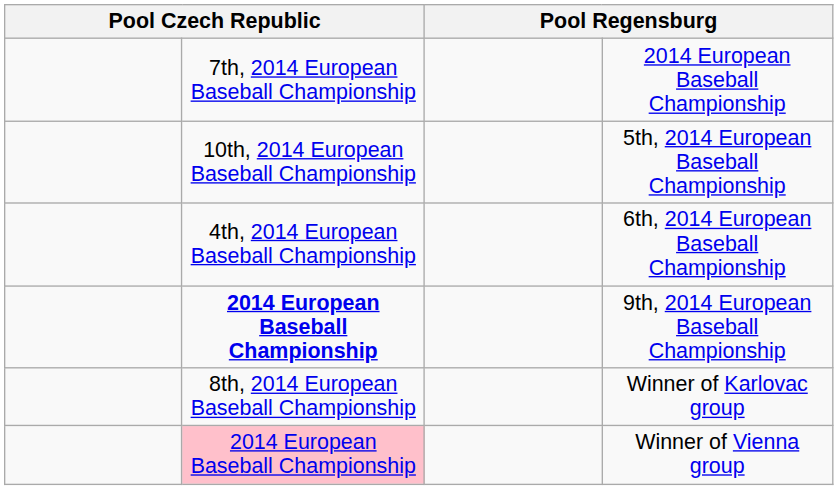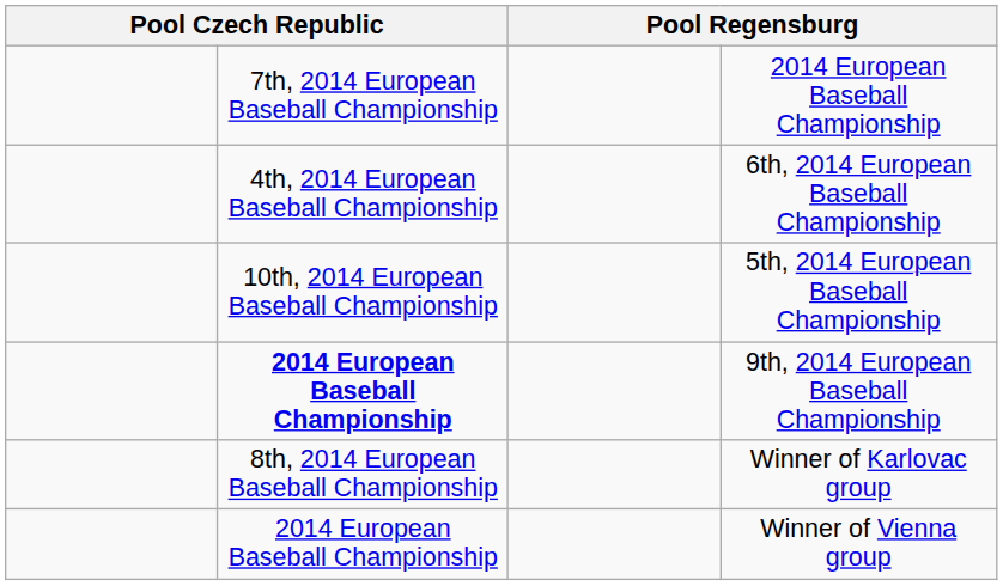 <table class="wikitable" width=70%>
 <tr>
 <th colspan=2>Pool Czech Republic</th>
 <th colspan=2>Pool Regensburg</th>
 </tr>
 <tr align=center>
 <td width=125px></td>
 <td>7th, <a href='#'>2014 European Baseball Championship</a></td>
 <td width=125px></td>
 <td> <a href='#'>2014 European Baseball Championship</a></td>
 </tr>
 <tr align=center>
 <td></td>
+<td>4th, <a href='#'>2014 European Baseball Championship</a></td>
+<td></td>
+<td>6th, <a href='#'>2014 European Baseball Championship</a></td>
+</tr>
+<tr align=center>
+<td></td>
 <td>10th, <a href='#'>2014 European Baseball Championship</a></td>
 <td></td>
 <td>5th, <a href='#'>2014 European Baseball Championship</a></td>
-</tr>
-<tr align=center>
-<td></td>
-<td>4th, <a href='#'>2014 European Baseball Championship</a></td>
-<td></td>
-<td>6th, <a href='#'>2014 European Baseball Championship</a></td>
 </tr>
 <tr align=center>
 <td></td>
 <td><strong> <a href='#'>2014 European Baseball Championship</a></strong></td>
 <td></td>
 <td>9th, <a href='#'>2014 European Baseball Championship</a></td>
 </tr>
 <tr align=center>
 <td></td>
 <td>8th, <a href='#'>2014 European Baseball Championship</a></td>
 <td></td>
 <td>Winner of <a href='#'>Karlovac group</a></td>
 </tr>
 <tr align=center>
 <td></td>
-<td style="background: pink;"> <a href='#'>2014 European Baseball Championship</a></td>
+<td> <a href='#'>2014 European Baseball Championship</a></td>
 <td></td>
 <td>Winner of <a href='#'>Vienna group</a></td>
 </tr>
 </table>
